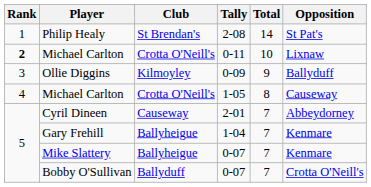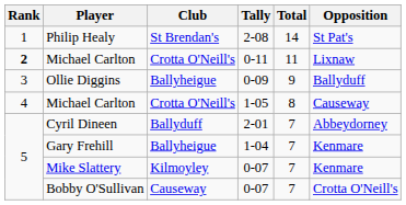 <table class="wikitable">
 <tr>
 <th>Rank</th>
 <th>Player</th>
 <th>Club</th>
 <th>Tally</th>
 <th>Total</th>
 <th>Opposition</th>
 </tr>
 <tr>
 <td rowspan="1" style="text-align:center;">1</td>
 <td>Philip Healy</td>
 <td><a href='#'>St Brendan's</a></td>
 <td align=center>2-08</td>
 <td align=center>14</td>
 <td><a href='#'>St Pat's</a></td>
 </tr>
 <tr>
 <td rowspan="1" style="text-align:center;"><strong>2</strong></td>
 <td>Michael Carlton</td>
 <td><a href='#'>Crotta O'Neill's</a></td>
 <td align=center>0-11</td>
-<td align=center>10</td>
+<td align=center>11</td>
 <td><a href='#'>Lixnaw</a></td>
 </tr>
 <tr>
 <td rowspan="1" style="text-align:center;">3</td>
 <td>Ollie Diggins</td>
-<td><a href='#'>Kilmoyley</a></td>
+<td><a href='#'>Ballyheigue</a></td>
 <td align=center>0-09</td>
 <td align=center>9</td>
 <td><a href='#'>Ballyduff</a></td>
 </tr>
 <tr>
 <td rowspan="1" style="text-align:center;">4</td>
 <td>Michael Carlton</td>
 <td><a href='#'>Crotta O'Neill's</a></td>
 <td align=center>1-05</td>
 <td align=center>8</td>
 <td><a href='#'>Causeway</a></td>
 </tr>
 <tr>
 <td rowspan="4" style="text-align:center;">5</td>
 <td>Cyril Dineen</td>
-<td><a href='#'>Causeway</a></td>
+<td><a href='#'>Ballyduff</a></td>
 <td align=center>2-01</td>
 <td align=center>7</td>
 <td><a href='#'>Abbeydorney</a></td>
 </tr>
 <tr>
 <td>Gary Frehill</td>
 <td><a href='#'>Ballyheigue</a></td>
 <td align=center>1-04</td>
 <td align=center>7</td>
 <td><a href='#'>Kenmare</a></td>
 </tr>
 <tr>
 <td><a href='#'>Mike Slattery</a></td>
-<td><a href='#'>Ballyheigue</a></td>
+<td><a href='#'>Kilmoyley</a></td>
 <td align=center>0-07</td>
 <td align=center>7</td>
 <td><a href='#'>Kenmare</a></td>
 </tr>
 <tr>
 <td>Bobby O'Sullivan</td>
-<td><a href='#'>Ballyduff</a></td>
+<td><a href='#'>Causeway</a></td>
 <td align=center>0-07</td>
 <td align=center>7</td>
 <td><a href='#'>Crotta O'Neill's</a></td>
 </tr>
 </table>
